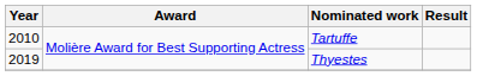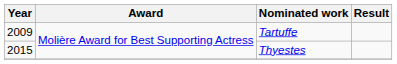 <table class = "wikitable">
 <tr>
 <th>Year</th>
 <th>Award</th>
 <th>Nominated work</th>
 <th>Result</th>
 </tr>
 <tr>
-<td>2010</td>
+<td>2009</td>
 <td rowspan=2><a href='#'>Molière Award for Best Supporting Actress</a></td>
 <td><em><a href='#'>Tartuffe</a></em></td>
 <td></td>
 </tr>
 <tr>
-<td>2019</td>
+<td>2015</td>
 <td><em><a href='#'>Thyestes</a></em></td>
 <td></td>
 </tr>
 <tr>
 </tr>
 </table>
